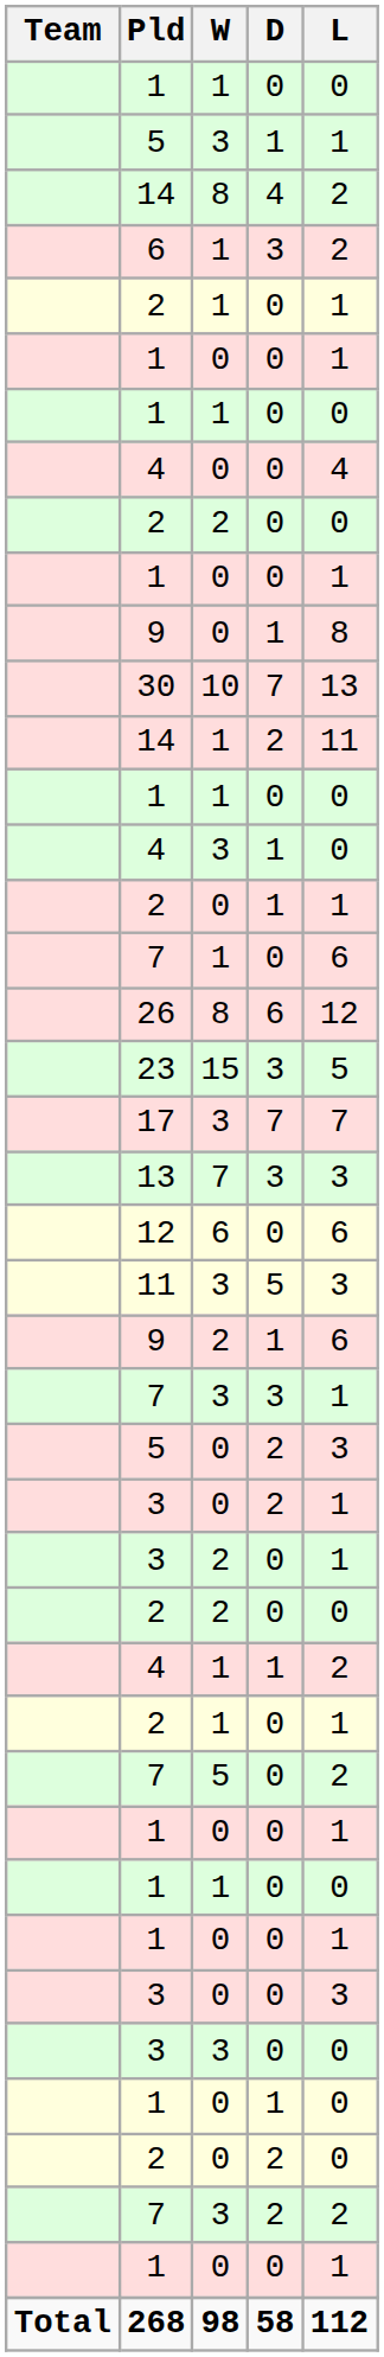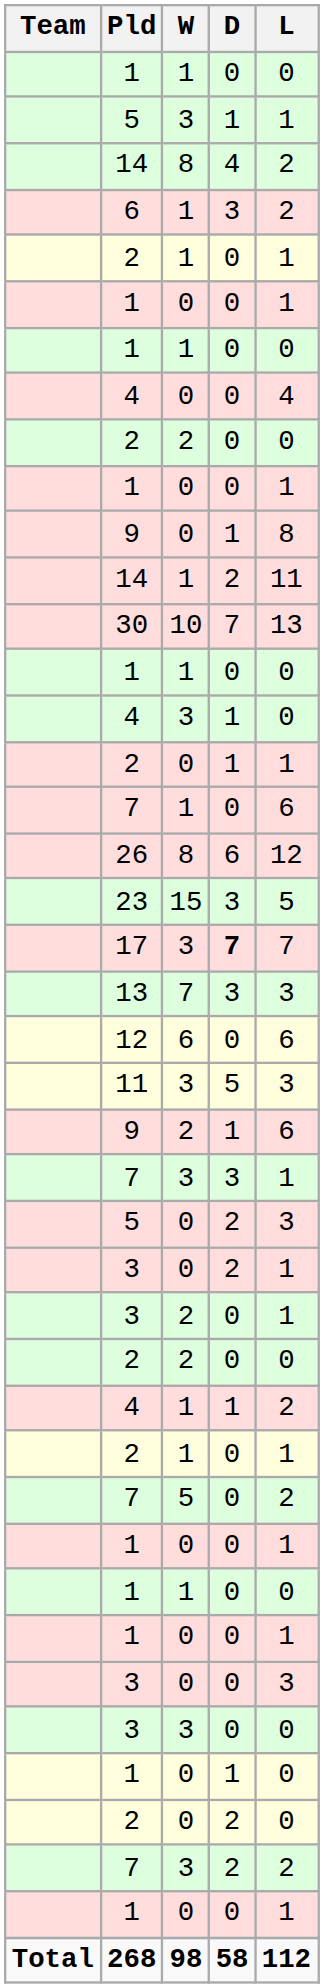 <table class="wikitable sortable" style="font-size:90%; text-align: center;">
 <tr>
 <th>Team</th>
 <th>Pld</th>
 <th>W</th>
 <th>D</th>
 <th>L</th>
 </tr>
 <tr bgcolor=#dfd>
 <td align="left"></td>
 <td>1</td>
 <td>1</td>
 <td>0</td>
 <td>0</td>
 </tr>
 <tr bgcolor=#dfd>
 <td align="left"></td>
 <td>5</td>
 <td>3</td>
 <td>1</td>
 <td>1</td>
 </tr>
 <tr bgcolor=#dfd>
 <td align="left"></td>
 <td>14</td>
 <td>8</td>
 <td>4</td>
 <td>2</td>
 </tr>
 <tr bgcolor=#fdd>
 <td align="left"></td>
 <td>6</td>
 <td>1</td>
 <td>3</td>
 <td>2</td>
 </tr>
 <tr bgcolor=#ffd>
 <td align="left"></td>
 <td>2</td>
 <td>1</td>
 <td>0</td>
 <td>1</td>
 </tr>
 <tr bgcolor=#fdd>
 <td align="left"></td>
 <td>1</td>
 <td>0</td>
 <td>0</td>
 <td>1</td>
 </tr>
 <tr bgcolor=#dfd>
 <td align="left"></td>
 <td>1</td>
 <td>1</td>
 <td>0</td>
 <td>0</td>
 </tr>
 <tr bgcolor=#fdd>
 <td align="left"></td>
 <td>4</td>
 <td>0</td>
 <td>0</td>
 <td>4</td>
 </tr>
 <tr bgcolor=#dfd>
 <td align="left"></td>
 <td>2</td>
 <td>2</td>
 <td>0</td>
 <td>0</td>
 </tr>
 <tr bgcolor=#fdd>
 <td align="left"></td>
 <td>1</td>
 <td>0</td>
 <td>0</td>
 <td>1</td>
 </tr>
 <tr bgcolor=#fdd>
 <td align="left"></td>
 <td>9</td>
 <td>0</td>
 <td>1</td>
 <td>8</td>
 </tr>
 <tr bgcolor=#fdd>
 <td align="left"></td>
+<td>14</td>
+<td>1</td>
+<td>2</td>
+<td>11</td>
+</tr>
+<tr bgcolor=#fdd>
+<td align="left"></td>
 <td>30</td>
 <td>10</td>
 <td>7</td>
 <td>13</td>
-</tr>
-<tr bgcolor=#fdd>
-<td align="left"></td>
-<td>14</td>
-<td>1</td>
-<td>2</td>
-<td>11</td>
 </tr>
 <tr bgcolor=#dfd>
 <td align="left"></td>
 <td>1</td>
 <td>1</td>
 <td>0</td>
 <td>0</td>
 </tr>
 <tr bgcolor=#dfd>
 <td align="left"></td>
 <td>4</td>
 <td>3</td>
 <td>1</td>
 <td>0</td>
 </tr>
 <tr bgcolor=#fdd>
 <td align="left"></td>
 <td>2</td>
 <td>0</td>
 <td>1</td>
 <td>1</td>
 </tr>
 <tr bgcolor=#fdd>
 <td align="left"></td>
 <td>7</td>
 <td>1</td>
 <td>0</td>
 <td>6</td>
 </tr>
 <tr bgcolor=#fdd>
 <td align="left"></td>
 <td>26</td>
 <td>8</td>
 <td>6</td>
 <td>12</td>
 </tr>
 <tr bgcolor=#dfd>
 <td align="left"></td>
 <td>23</td>
 <td>15</td>
 <td>3</td>
 <td>5</td>
 </tr>
 <tr bgcolor=#fdd>
 <td align="left"></td>
 <td>17</td>
 <td>3</td>
-<td>7</td>
+<td><strong>7</strong></td>
 <td>7</td>
 </tr>
 <tr bgcolor=#dfd>
 <td align="left"></td>
 <td>13</td>
 <td>7</td>
 <td>3</td>
 <td>3</td>
 </tr>
 <tr bgcolor=#ffd>
 <td align="left"></td>
 <td>12</td>
 <td>6</td>
 <td>0</td>
 <td>6</td>
 </tr>
 <tr bgcolor=#ffd>
 <td align="left"></td>
 <td>11</td>
 <td>3</td>
 <td>5</td>
 <td>3</td>
 </tr>
 <tr bgcolor=#fdd>
 <td align="left"></td>
 <td>9</td>
 <td>2</td>
 <td>1</td>
 <td>6</td>
 </tr>
 <tr bgcolor=#dfd>
 <td align="left"></td>
 <td>7</td>
 <td>3</td>
 <td>3</td>
 <td>1</td>
 </tr>
 <tr bgcolor=#fdd>
 <td align="left"></td>
 <td>5</td>
 <td>0</td>
 <td>2</td>
 <td>3</td>
 </tr>
 <tr bgcolor=#fdd>
 <td align="left"></td>
 <td>3</td>
 <td>0</td>
 <td>2</td>
 <td>1</td>
 </tr>
 <tr bgcolor=#dfd>
 <td align="left"></td>
 <td>3</td>
 <td>2</td>
 <td>0</td>
 <td>1</td>
 </tr>
 <tr bgcolor=#dfd>
 <td align="left"></td>
 <td>2</td>
 <td>2</td>
 <td>0</td>
 <td>0</td>
 </tr>
 <tr bgcolor=#fdd>
 <td align="left"></td>
 <td>4</td>
 <td>1</td>
 <td>1</td>
 <td>2</td>
 </tr>
 <tr bgcolor=#ffd>
 <td align="left"></td>
 <td>2</td>
 <td>1</td>
 <td>0</td>
 <td>1</td>
 </tr>
 <tr bgcolor=#dfd>
 <td align="left"></td>
 <td>7</td>
 <td>5</td>
 <td>0</td>
 <td>2</td>
 </tr>
 <tr bgcolor=#fdd>
 <td align="left"></td>
 <td>1</td>
 <td>0</td>
 <td>0</td>
 <td>1</td>
 </tr>
 <tr bgcolor=#dfd>
 <td align="left"></td>
 <td>1</td>
 <td>1</td>
 <td>0</td>
 <td>0</td>
 </tr>
 <tr bgcolor=#fdd>
 <td align="left"></td>
 <td>1</td>
 <td>0</td>
 <td>0</td>
 <td>1</td>
 </tr>
 <tr bgcolor=#fdd>
 <td align="left"></td>
 <td>3</td>
 <td>0</td>
 <td>0</td>
 <td>3</td>
 </tr>
 <tr bgcolor=#dfd>
 <td align="left"></td>
 <td>3</td>
 <td>3</td>
 <td>0</td>
 <td>0</td>
 </tr>
 <tr bgcolor=#ffd>
 <td align="left"></td>
 <td>1</td>
 <td>0</td>
 <td>1</td>
 <td>0</td>
 </tr>
 <tr bgcolor=#ffd>
 <td align="left"></td>
 <td>2</td>
 <td>0</td>
 <td>2</td>
 <td>0</td>
 </tr>
 <tr bgcolor=#dfd>
 <td align="left"></td>
 <td>7</td>
 <td>3</td>
 <td>2</td>
 <td>2</td>
 </tr>
 <tr bgcolor=#fdd>
 <td align="left"></td>
 <td>1</td>
 <td>0</td>
 <td>0</td>
 <td>1</td>
 </tr>
 <tr>
 </tr>
 <tr class="sortbottom">
 <td><strong>Total</strong></td>
 <td><strong>268</strong></td>
 <td><strong>98</strong></td>
 <td><strong>58</strong></td>
 <td><strong>112</strong></td>
 </tr>
 </table>
